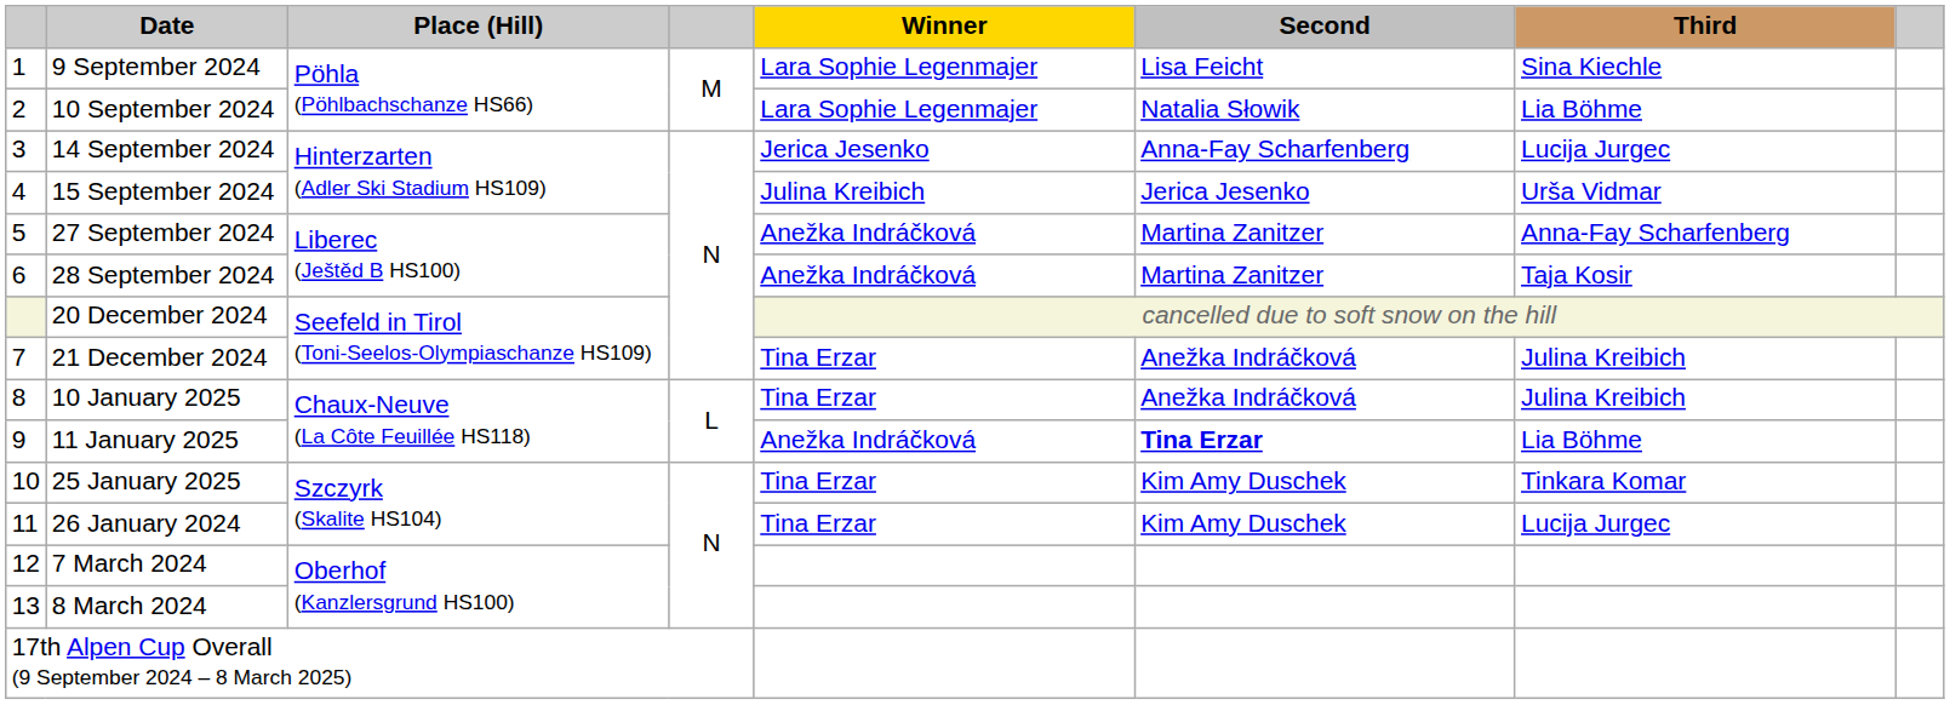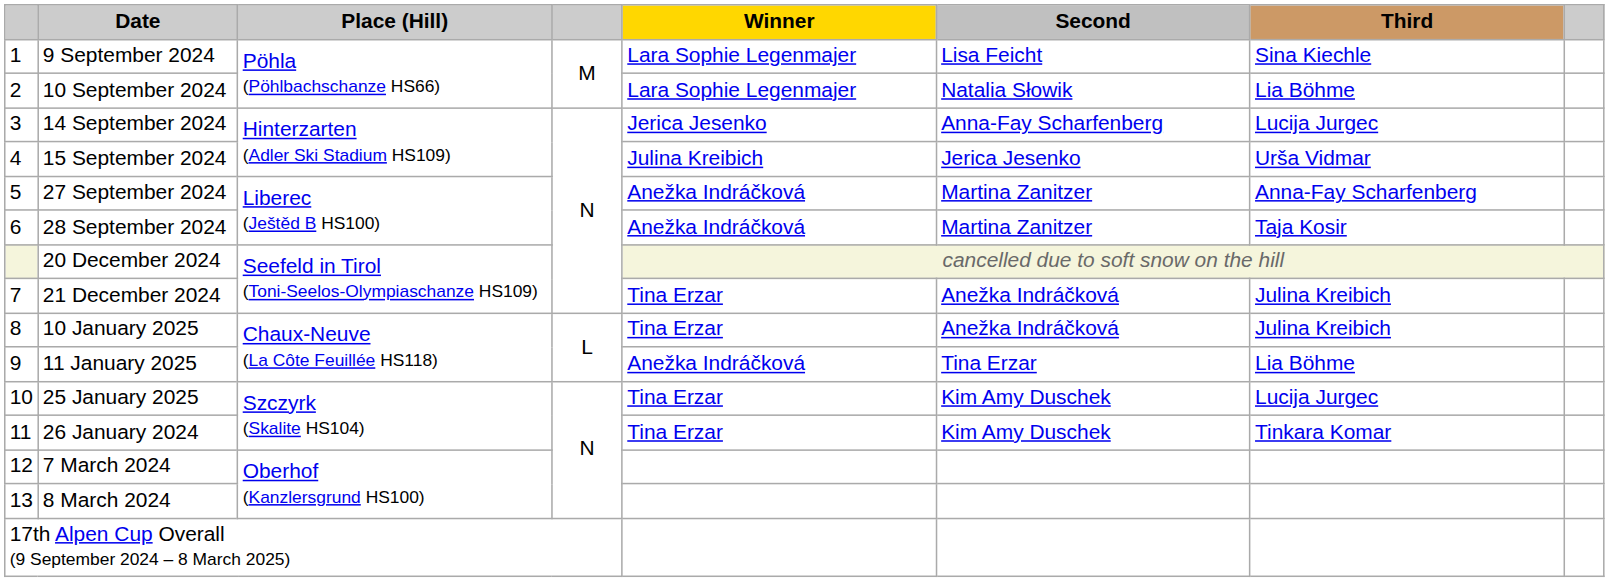 <table class="wikitable plainrowheaders" style="background:#fff; font-size:86%; line-height:16px; border:grey solid 1px; border-collapse:collapse;">
 <tr>
 <th scope="col" style="background:#ccc; width=30 px;"></th>
 <th scope="col" style="background:#ccc; width:125px;">Date</th>
 <th scope="col" style="background:#ccc; width:200px;">Place (Hill)</th>
 <th scope="col" style="background:#ccc; width:40px;"></th>
 <th scope="col" style="background:gold; width:200px;">Winner</th>
 <th scope="col" style="background:silver; width:200px;">Second</th>
 <th scope="col" style="background:#c96; width:200px;">Third</th>
 <th scope="col" style="background:#ccc; width:20px;"></th>
 </tr>
 <tr>
 <td>1</td>
 <td>9 September 2024</td>
 <td rowspan="2"> <a href='#'>Pöhla</a><br><small>(<a href='#'>Pöhlbachschanze</a> HS66)</small></td>
 <td rowspan="2" align="center">M</td>
 <td> <a href='#'>Lara Sophie Legenmajer</a></td>
 <td> <a href='#'>Lisa Feicht</a></td>
 <td> <a href='#'>Sina Kiechle</a></td>
 <td></td>
 </tr>
 <tr>
 <td>2</td>
 <td>10 September 2024</td>
 <td> <a href='#'>Lara Sophie Legenmajer</a></td>
 <td> <a href='#'>Natalia Słowik</a></td>
 <td> <a href='#'>Lia Böhme</a></td>
 <td></td>
 </tr>
 <tr>
 <td>3</td>
 <td>14 September 2024</td>
 <td rowspan="2"> <a href='#'>Hinterzarten</a><br><small>(<a href='#'>Adler Ski Stadium</a> HS109)</small></td>
 <td rowspan="6" align="center">N</td>
 <td> <a href='#'>Jerica Jesenko</a></td>
 <td> <a href='#'>Anna-Fay Scharfenberg</a></td>
 <td> <a href='#'>Lucija Jurgec</a></td>
 <td></td>
 </tr>
 <tr>
 <td>4</td>
 <td>15 September 2024</td>
 <td> <a href='#'>Julina Kreibich</a></td>
 <td> <a href='#'>Jerica Jesenko</a></td>
 <td> <a href='#'>Urša Vidmar</a></td>
 <td></td>
 </tr>
 <tr>
 <td>5</td>
 <td>27 September 2024</td>
 <td rowspan="2"> <a href='#'>Liberec</a><br><small>(<a href='#'>Ještěd B</a> HS100)</small></td>
 <td> <a href='#'>Anežka Indráčková</a></td>
 <td> <a href='#'>Martina Zanitzer</a></td>
 <td> <a href='#'>Anna-Fay Scharfenberg</a></td>
 <td></td>
 </tr>
 <tr>
 <td>6</td>
 <td>28 September 2024</td>
 <td> <a href='#'>Anežka Indráčková</a></td>
 <td> <a href='#'>Martina Zanitzer</a></td>
 <td> <a href='#'>Taja Kosir</a></td>
 <td></td>
 </tr>
 <tr>
 <td align="center" bgcolor="f5f5dc"></td>
 <td>20 December 2024</td>
 <td rowspan="2"> <a href='#'>Seefeld in Tirol</a><br><small>(<a href='#'>Toni-Seelos-Olympiaschanze</a> HS109)</small></td>
 <td colspan="4" align="center" bgcolor="f5f5dc" style=color:#696969><em>cancelled due to soft snow on the hill</em></td>
 </tr>
 <tr>
 <td>7</td>
 <td>21 December 2024</td>
 <td> <a href='#'>Tina Erzar</a></td>
 <td> <a href='#'>Anežka Indráčková</a></td>
 <td> <a href='#'>Julina Kreibich</a></td>
 <td></td>
 </tr>
 <tr>
 <td>8</td>
 <td>10 January 2025</td>
 <td rowspan="2"> <a href='#'>Chaux-Neuve</a><br><small>(<a href='#'>La Côte Feuillée</a> HS118)</small></td>
 <td rowspan="2" align="center">L</td>
 <td> <a href='#'>Tina Erzar</a></td>
 <td> <a href='#'>Anežka Indráčková</a></td>
 <td> <a href='#'>Julina Kreibich</a></td>
 <td></td>
 </tr>
 <tr>
 <td>9</td>
 <td>11 January 2025</td>
 <td> <a href='#'>Anežka Indráčková</a></td>
-<td><strong> <a href='#'>Tina Erzar</a></strong></td>
+<td> <a href='#'>Tina Erzar</a></td>
 <td> <a href='#'>Lia Böhme</a></td>
 <td></td>
 </tr>
 <tr>
 <td>10</td>
 <td>25 January 2025</td>
 <td rowspan="2"> <a href='#'>Szczyrk</a><br><small>(<a href='#'>Skalite</a> HS104)</small></td>
 <td rowspan="4" align="center">N</td>
 <td> <a href='#'>Tina Erzar</a></td>
 <td> <a href='#'>Kim Amy Duschek</a></td>
-<td> <a href='#'>Tinkara Komar</a></td>
+<td> <a href='#'>Lucija Jurgec</a></td>
 <td></td>
 </tr>
 <tr>
 <td>11</td>
 <td>26 January 2024</td>
 <td> <a href='#'>Tina Erzar</a></td>
 <td> <a href='#'>Kim Amy Duschek</a></td>
-<td> <a href='#'>Lucija Jurgec</a></td>
+<td> <a href='#'>Tinkara Komar</a></td>
 <td></td>
 </tr>
 <tr>
 <td>12</td>
 <td>7 March 2024</td>
 <td rowspan="2"> <a href='#'>Oberhof</a><br><small>(<a href='#'>Kanzlersgrund</a> HS100)</small></td>
 <td></td>
 <td></td>
 <td></td>
 <td></td>
 </tr>
 <tr>
 <td>13</td>
 <td>8 March 2024</td>
 <td></td>
 <td></td>
 <td></td>
 <td></td>
 </tr>
 <tr>
 <td colspan="4">17th <a href='#'>Alpen Cup</a> Overall<br><small>(9 September 2024 – 8 March 2025)</small></td>
 <td></td>
 <td></td>
 <td></td>
 <td></td>
 </tr>
 </table>
